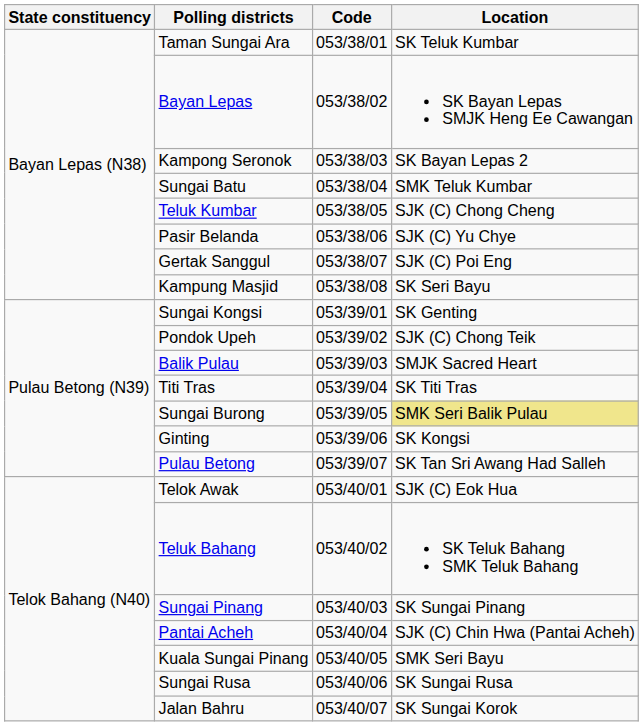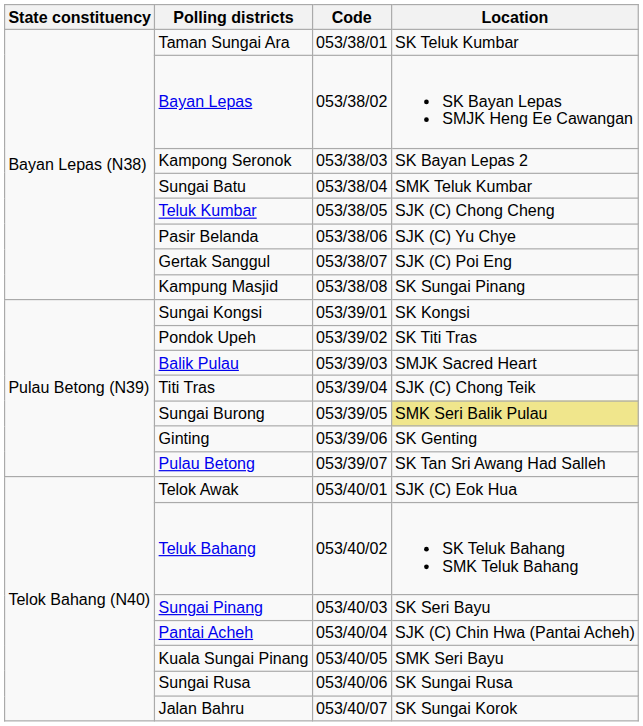 <table class="wikitable sortable mw-collapsible" style="white-space:nowrap;font-size:85%">
 <tr>
 <th>State constituency</th>
 <th>Polling districts</th>
 <th>Code</th>
 <th>Location</th>
 </tr>
 <tr>
 <td rowspan="8">Bayan Lepas (N38)</td>
 <td>Taman Sungai Ara</td>
 <td>053/38/01</td>
 <td>SK Teluk Kumbar</td>
 </tr>
 <tr>
 <td><a href='#'>Bayan Lepas</a></td>
 <td>053/38/02</td>
 <td><br><ul><li>SK Bayan Lepas</li><li>SMJK Heng Ee Cawangan</li></ul></td>
 </tr>
 <tr>
 <td>Kampong Seronok</td>
 <td>053/38/03</td>
 <td>SK Bayan Lepas 2</td>
 </tr>
 <tr>
 <td>Sungai Batu</td>
 <td>053/38/04</td>
 <td>SMK Teluk Kumbar</td>
 </tr>
 <tr>
 <td><a href='#'>Teluk Kumbar</a></td>
 <td>053/38/05</td>
 <td>SJK (C) Chong Cheng</td>
 </tr>
 <tr>
 <td>Pasir Belanda</td>
 <td>053/38/06</td>
 <td>SJK (C) Yu Chye</td>
 </tr>
 <tr>
 <td>Gertak Sanggul</td>
 <td>053/38/07</td>
 <td>SJK (C) Poi Eng</td>
 </tr>
 <tr>
 <td>Kampung Masjid</td>
 <td>053/38/08</td>
-<td>SK Seri Bayu</td>
+<td>SK Sungai Pinang</td>
 </tr>
 <tr>
 <td rowspan="7">Pulau Betong (N39)</td>
 <td>Sungai Kongsi</td>
 <td>053/39/01</td>
-<td>SK Genting</td>
+<td>SK Kongsi</td>
 </tr>
 <tr>
 <td>Pondok Upeh</td>
 <td>053/39/02</td>
-<td>SJK (C) Chong Teik</td>
+<td>SK Titi Tras</td>
 </tr>
 <tr>
 <td><a href='#'>Balik Pulau</a></td>
 <td>053/39/03</td>
 <td>SMJK Sacred Heart</td>
 </tr>
 <tr>
 <td>Titi Tras</td>
 <td>053/39/04</td>
-<td>SK Titi Tras</td>
+<td>SJK (C) Chong Teik</td>
 </tr>
 <tr>
 <td>Sungai Burong</td>
 <td>053/39/05</td>
 <td style="background: khaki;">SMK Seri Balik Pulau</td>
 </tr>
 <tr>
 <td>Ginting</td>
 <td>053/39/06</td>
-<td>SK Kongsi</td>
+<td>SK Genting</td>
 </tr>
 <tr>
 <td><a href='#'>Pulau Betong</a></td>
 <td>053/39/07</td>
 <td>SK Tan Sri Awang Had Salleh</td>
 </tr>
 <tr>
 <td rowspan="7">Telok Bahang (N40)</td>
 <td>Telok Awak</td>
 <td>053/40/01</td>
 <td>SJK (C) Eok Hua</td>
 </tr>
 <tr>
 <td><a href='#'>Teluk Bahang</a></td>
 <td>053/40/02</td>
 <td><br><ul><li>SK Teluk Bahang</li><li>SMK Teluk Bahang</li></ul></td>
 </tr>
 <tr>
 <td><a href='#'>Sungai Pinang</a></td>
 <td>053/40/03</td>
-<td>SK Sungai Pinang</td>
+<td>SK Seri Bayu</td>
 </tr>
 <tr>
 <td><a href='#'>Pantai Acheh</a></td>
 <td>053/40/04</td>
 <td>SJK (C) Chin Hwa (Pantai Acheh)</td>
 </tr>
 <tr>
 <td>Kuala Sungai Pinang</td>
 <td>053/40/05</td>
 <td>SMK Seri Bayu</td>
 </tr>
 <tr>
 <td>Sungai Rusa</td>
 <td>053/40/06</td>
 <td>SK Sungai Rusa</td>
 </tr>
 <tr>
 <td>Jalan Bahru</td>
 <td>053/40/07</td>
 <td>SK Sungai Korok</td>
 </tr>
 </table>
